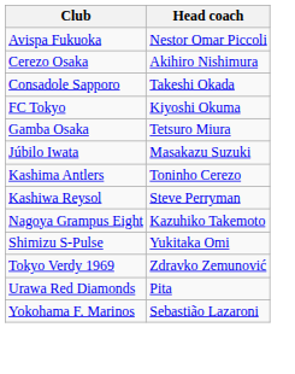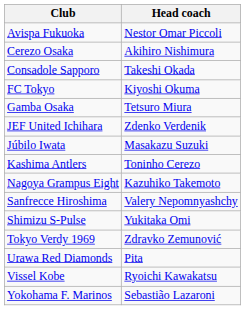 <table class="wikitable sortable" style="text-align: left;">
 <tr>
 <th>Club</th>
 <th>Head coach</th>
 </tr>
 <tr>
 <td><a href='#'>Avispa Fukuoka</a></td>
 <td> <a href='#'>Nestor Omar Piccoli</a></td>
 </tr>
 <tr>
 <td><a href='#'>Cerezo Osaka</a></td>
 <td> <a href='#'>Akihiro Nishimura</a></td>
 </tr>
 <tr>
 <td><a href='#'>Consadole Sapporo</a></td>
 <td> <a href='#'>Takeshi Okada</a></td>
 </tr>
 <tr>
 <td><a href='#'>FC Tokyo</a></td>
 <td> <a href='#'>Kiyoshi Okuma</a></td>
 </tr>
 <tr>
 <td><a href='#'>Gamba Osaka</a></td>
 <td> <a href='#'>Tetsuro Miura</a></td>
 </tr>
 <tr>
+<td><a href='#'>JEF United Ichihara</a></td>
+<td> <a href='#'>Zdenko Verdenik</a></td>
+</tr>
+<tr>
 <td><a href='#'>Júbilo Iwata</a></td>
 <td> <a href='#'>Masakazu Suzuki</a></td>
 </tr>
 <tr>
 <td><a href='#'>Kashima Antlers</a></td>
 <td> <a href='#'>Toninho Cerezo</a></td>
 </tr>
 <tr>
-<td><a href='#'>Kashiwa Reysol</a></td>
-<td> <a href='#'>Steve Perryman</a></td>
+<td><a href='#'>Nagoya Grampus Eight</a></td>
+<td> <a href='#'>Kazuhiko Takemoto</a></td>
 </tr>
 <tr>
-<td><a href='#'>Nagoya Grampus Eight</a></td>
-<td> <a href='#'>Kazuhiko Takemoto</a></td>
+<td><a href='#'>Sanfrecce Hiroshima</a></td>
+<td> <a href='#'>Valery Nepomnyashchy</a></td>
 </tr>
 <tr>
 <td><a href='#'>Shimizu S-Pulse</a></td>
 <td> <a href='#'>Yukitaka Omi</a></td>
 </tr>
 <tr>
 <td><a href='#'>Tokyo Verdy 1969</a></td>
 <td> <a href='#'>Zdravko Zemunović</a></td>
 </tr>
 <tr>
 <td><a href='#'>Urawa Red Diamonds</a></td>
 <td> <a href='#'>Pita</a></td>
 </tr>
 <tr>
+<td><a href='#'>Vissel Kobe</a></td>
+<td> <a href='#'>Ryoichi Kawakatsu</a></td>
+</tr>
+<tr>
 <td><a href='#'>Yokohama F. Marinos</a></td>
 <td> <a href='#'>Sebastião Lazaroni</a></td>
 </tr>
 </table>
